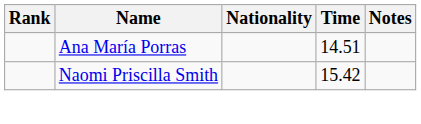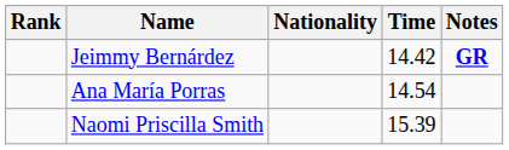 <table class="wikitable sortable" style="text-align:center">
 <tr>
 <th>Rank</th>
 <th>Name</th>
 <th>Nationality</th>
 <th>Time</th>
 <th>Notes</th>
 </tr>
 <tr>
 <td></td>
+<td align=left><a href='#'>Jeimmy Bernárdez</a></td>
+<td align=left></td>
+<td>14.42</td>
+<td><strong><a href='#'>GR</a></strong></td>
+</tr>
+<tr>
+<td></td>
 <td align=left><a href='#'>Ana María Porras</a></td>
 <td align=left></td>
-<td>14.51</td>
+<td>14.54</td>
 <td></td>
 </tr>
 <tr>
 <td></td>
 <td align=left><a href='#'>Naomi Priscilla Smith</a></td>
 <td align=left></td>
-<td>15.42</td>
+<td>15.39</td>
 <td></td>
 </tr>
 </table>
